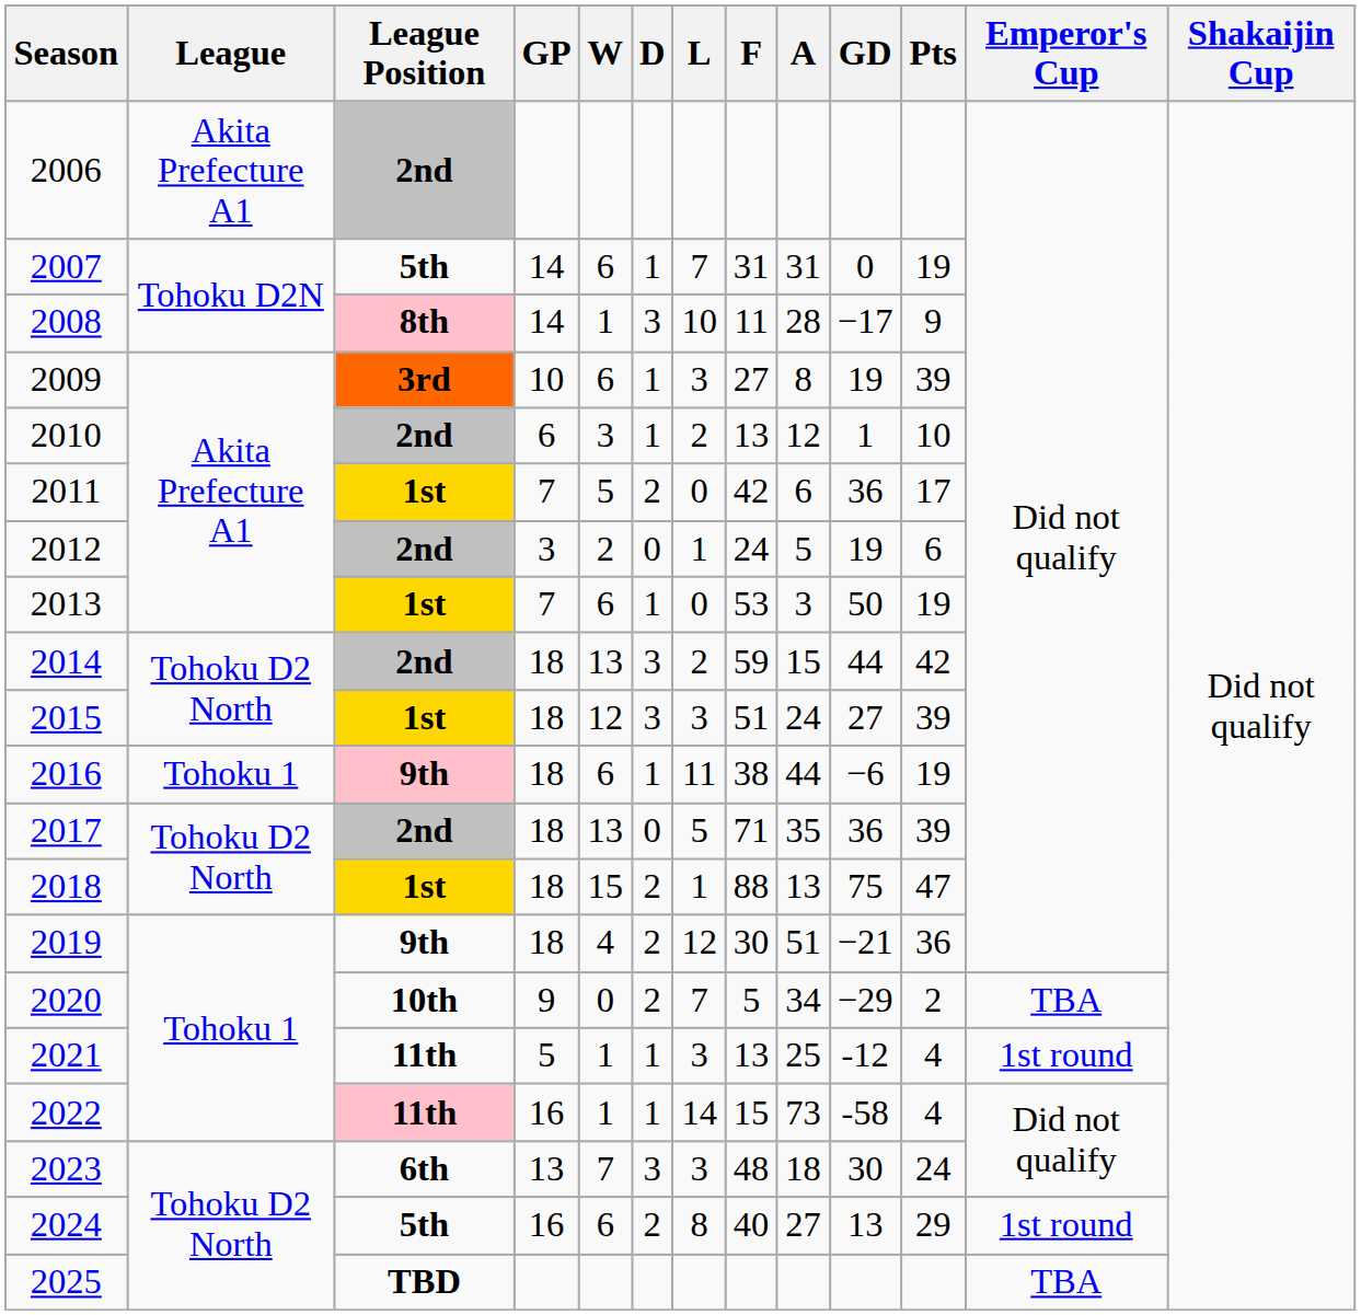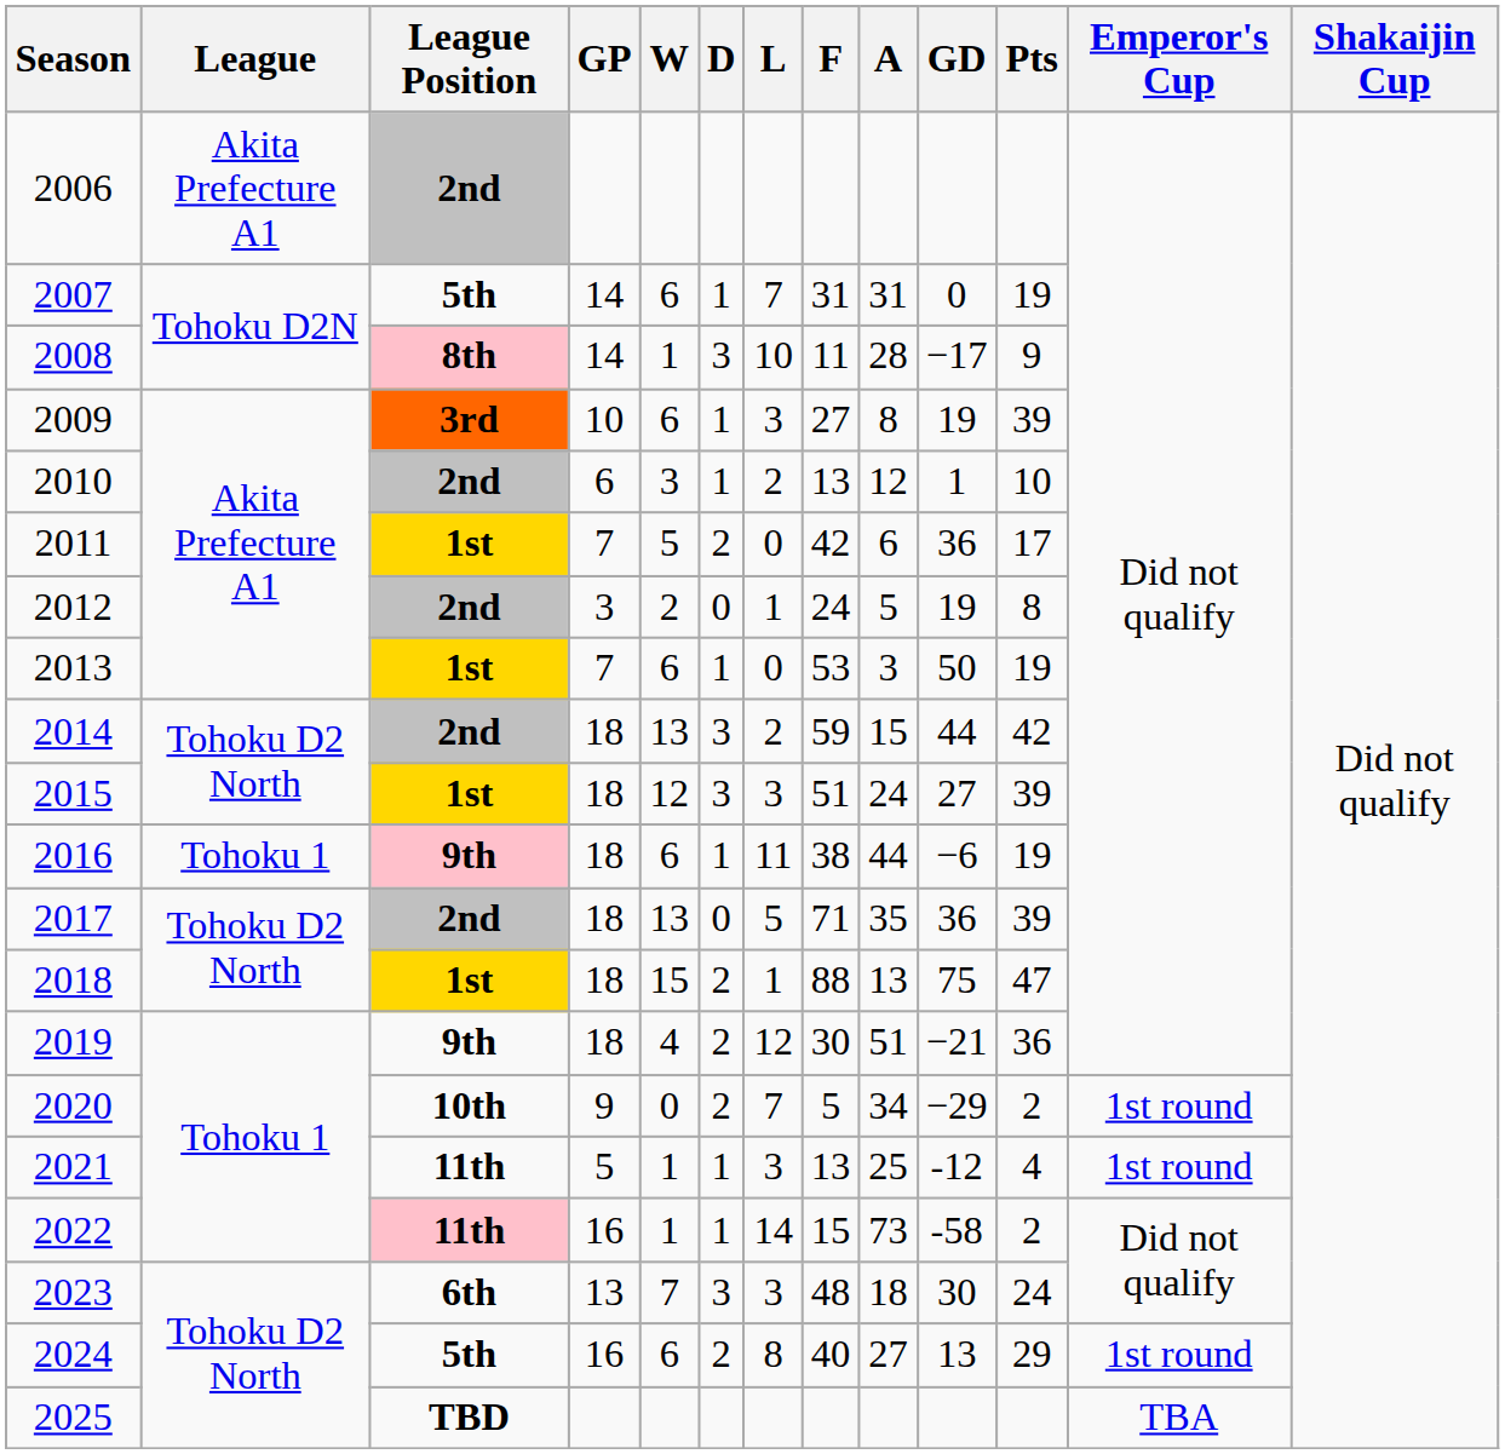 <table class="wikitable" style="text-align:center;">
 <tr>
 <th>Season</th>
 <th>League</th>
 <th>League Position</th>
 <th>GP</th>
 <th>W</th>
 <th>D</th>
 <th>L</th>
 <th>F</th>
 <th>A</th>
 <th>GD</th>
 <th>Pts</th>
 <th><a href='#'>Emperor's Cup</a></th>
 <th><a href='#'>Shakaijin Cup</a></th>
 </tr>
 <tr>
 <td>2006</td>
 <td><a href='#'>Akita Prefecture A1</a></td>
 <td bgcolor=silver><strong>2nd</strong></td>
 <td></td>
 <td></td>
 <td></td>
 <td></td>
 <td></td>
 <td></td>
 <td></td>
 <td></td>
 <td rowspan="14">Did not qualify</td>
 <td rowspan="20">Did not qualify</td>
 </tr>
 <tr>
 <td><a href='#'>2007</a></td>
 <td rowspan="2"><a href='#'>Tohoku D2N</a></td>
 <td><strong>5th</strong></td>
 <td>14</td>
 <td>6</td>
 <td>1</td>
 <td>7</td>
 <td>31</td>
 <td>31</td>
 <td>0</td>
 <td>19</td>
 </tr>
 <tr>
 <td><a href='#'>2008</a></td>
 <td bgcolor=pink><strong>8th</strong></td>
 <td>14</td>
 <td>1</td>
 <td>3</td>
 <td>10</td>
 <td>11</td>
 <td>28</td>
 <td>−17</td>
 <td>9</td>
 </tr>
 <tr>
 <td>2009</td>
 <td rowspan="5"><a href='#'>Akita Prefecture A1</a></td>
 <td bgcolor=#ff6600><strong>3rd</strong></td>
 <td>10</td>
 <td>6</td>
 <td>1</td>
 <td>3</td>
 <td>27</td>
 <td>8</td>
 <td>19</td>
 <td>39</td>
 </tr>
 <tr>
 <td>2010</td>
 <td bgcolor=silver><strong>2nd</strong></td>
 <td>6</td>
 <td>3</td>
 <td>1</td>
 <td>2</td>
 <td>13</td>
 <td>12</td>
 <td>1</td>
 <td>10</td>
 </tr>
 <tr>
 <td>2011</td>
 <td bgcolor=gold><strong>1st</strong></td>
 <td>7</td>
 <td>5</td>
 <td>2</td>
 <td>0</td>
 <td>42</td>
 <td>6</td>
 <td>36</td>
 <td>17</td>
 </tr>
 <tr>
 <td>2012</td>
 <td bgcolor=silver><strong>2nd</strong></td>
 <td>3</td>
 <td>2</td>
 <td>0</td>
 <td>1</td>
 <td>24</td>
 <td>5</td>
 <td>19</td>
-<td>6</td>
+<td>8</td>
 </tr>
 <tr>
 <td>2013</td>
 <td bgcolor=gold><strong>1st</strong></td>
 <td>7</td>
 <td>6</td>
 <td>1</td>
 <td>0</td>
 <td>53</td>
 <td>3</td>
 <td>50</td>
 <td>19</td>
 </tr>
 <tr>
 <td><a href='#'>2014</a></td>
 <td rowspan="2"><a href='#'>Tohoku D2 North</a></td>
 <td bgcolor=silver><strong>2nd</strong></td>
 <td>18</td>
 <td>13</td>
 <td>3</td>
 <td>2</td>
 <td>59</td>
 <td>15</td>
 <td>44</td>
 <td>42</td>
 </tr>
 <tr>
 <td><a href='#'>2015</a></td>
 <td bgcolor=gold><strong>1st</strong></td>
 <td>18</td>
 <td>12</td>
 <td>3</td>
 <td>3</td>
 <td>51</td>
 <td>24</td>
 <td>27</td>
 <td>39</td>
 </tr>
 <tr>
 <td><a href='#'>2016</a></td>
 <td><a href='#'>Tohoku 1</a></td>
 <td bgcolor=pink><strong>9th</strong></td>
 <td>18</td>
 <td>6</td>
 <td>1</td>
 <td>11</td>
 <td>38</td>
 <td>44</td>
 <td>−6</td>
 <td>19</td>
 </tr>
 <tr>
 <td><a href='#'>2017</a></td>
 <td rowspan="2"><a href='#'>Tohoku D2 North</a></td>
 <td bgcolor=silver><strong>2nd</strong></td>
 <td>18</td>
 <td>13</td>
 <td>0</td>
 <td>5</td>
 <td>71</td>
 <td>35</td>
 <td>36</td>
 <td>39</td>
 </tr>
 <tr>
 <td><a href='#'>2018</a></td>
 <td bgcolor=gold><strong>1st</strong></td>
 <td>18</td>
 <td>15</td>
 <td>2</td>
 <td>1</td>
 <td>88</td>
 <td>13</td>
 <td>75</td>
 <td>47</td>
 </tr>
 <tr>
 <td><a href='#'>2019</a></td>
 <td rowspan="4"><a href='#'>Tohoku 1</a></td>
 <td><strong>9th</strong></td>
 <td>18</td>
 <td>4</td>
 <td>2</td>
 <td>12</td>
 <td>30</td>
 <td>51</td>
 <td>−21</td>
 <td>36</td>
 </tr>
 <tr>
 <td><a href='#'>2020</a></td>
 <td><strong>10th</strong></td>
 <td>9</td>
 <td>0</td>
 <td>2</td>
 <td>7</td>
 <td>5</td>
 <td>34</td>
 <td>−29</td>
 <td>2</td>
-<td><a href='#'>TBA</a></td>
+<td><a href='#'>1st round</a></td>
 </tr>
 <tr>
 <td><a href='#'>2021</a></td>
 <td><strong>11th</strong></td>
 <td>5</td>
 <td>1</td>
 <td>1</td>
 <td>3</td>
 <td>13</td>
 <td>25</td>
 <td>-12</td>
 <td>4</td>
 <td><a href='#'>1st round</a></td>
 </tr>
 <tr>
 <td><a href='#'>2022</a></td>
 <td bgcolor=pink><strong>11th</strong></td>
 <td>16</td>
 <td>1</td>
 <td>1</td>
 <td>14</td>
 <td>15</td>
 <td>73</td>
 <td>-58</td>
-<td>4</td>
+<td>2</td>
 <td rowspan="2">Did not qualify</td>
 </tr>
 <tr>
 <td><a href='#'>2023</a></td>
 <td rowspan="3"><a href='#'>Tohoku D2 North</a></td>
 <td><strong>6th</strong></td>
 <td>13</td>
 <td>7</td>
 <td>3</td>
 <td>3</td>
 <td>48</td>
 <td>18</td>
 <td>30</td>
 <td>24</td>
 </tr>
 <tr>
 <td><a href='#'>2024</a></td>
 <td><strong>5th</strong></td>
 <td>16</td>
 <td>6</td>
 <td>2</td>
 <td>8</td>
 <td>40</td>
 <td>27</td>
 <td>13</td>
 <td>29</td>
 <td><a href='#'>1st round</a></td>
 </tr>
 <tr>
 <td><a href='#'>2025</a></td>
 <td><strong>TBD</strong></td>
 <td></td>
 <td></td>
 <td></td>
 <td></td>
 <td></td>
 <td></td>
 <td></td>
 <td></td>
 <td><a href='#'>TBA</a></td>
 </tr>
 <tr>
 </tr>
 </table>
